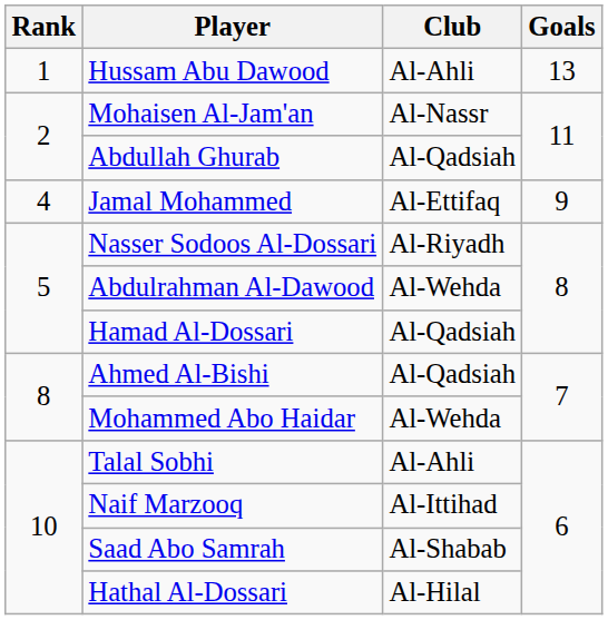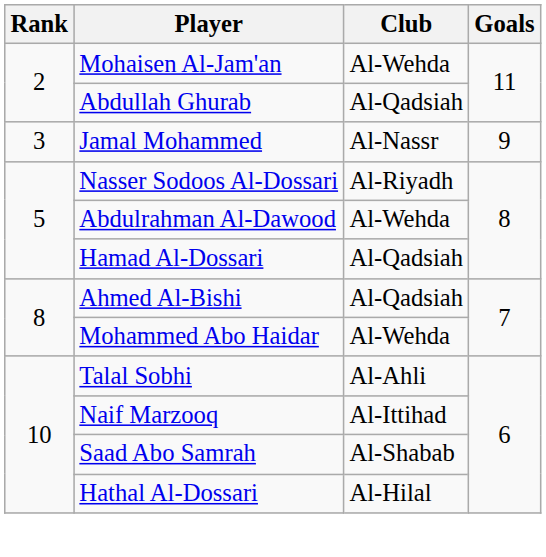 <table class="wikitable" style="text-align:center">
 <tr>
 <th>Rank</th>
 <th>Player</th>
 <th>Club</th>
 <th>Goals</th>
 </tr>
 <tr>
-<td>1</td>
-<td align="left"> <a href='#'>Hussam Abu Dawood</a></td>
-<td align="left">Al-Ahli</td>
-<td>13</td>
-</tr>
-<tr>
 <td rowspan=2>2</td>
 <td align="left"> <a href='#'>Mohaisen Al-Jam'an</a></td>
-<td align="left">Al-Nassr</td>
+<td align="left">Al-Wehda</td>
 <td rowspan=2>11</td>
 </tr>
 <tr>
 <td align="left"> <a href='#'>Abdullah Ghurab</a></td>
 <td align="left">Al-Qadsiah</td>
 </tr>
 <tr>
-<td>4</td>
+<td>3</td>
 <td align="left"> <a href='#'>Jamal Mohammed</a></td>
-<td align="left">Al-Ettifaq</td>
+<td align="left">Al-Nassr</td>
 <td>9</td>
 </tr>
 <tr>
 <td rowspan=3>5</td>
 <td align="left"> <a href='#'>Nasser Sodoos Al-Dossari</a></td>
 <td align="left">Al-Riyadh</td>
 <td rowspan=3>8</td>
 </tr>
 <tr>
 <td align="left"> <a href='#'>Abdulrahman Al-Dawood</a></td>
 <td align="left">Al-Wehda</td>
 </tr>
 <tr>
 <td align="left"> <a href='#'>Hamad Al-Dossari</a></td>
 <td align="left">Al-Qadsiah</td>
 </tr>
 <tr>
 <td rowspan=2>8</td>
 <td align="left"> <a href='#'>Ahmed Al-Bishi</a></td>
 <td align="left">Al-Qadsiah</td>
 <td rowspan=2>7</td>
 </tr>
 <tr>
 <td align="left"> <a href='#'>Mohammed Abo Haidar</a></td>
 <td align="left">Al-Wehda</td>
 </tr>
 <tr>
 <td rowspan=4>10</td>
 <td align="left"> <a href='#'>Talal Sobhi</a></td>
 <td align="left">Al-Ahli</td>
 <td rowspan=4>6</td>
 </tr>
 <tr>
 <td align="left"> <a href='#'>Naif Marzooq</a></td>
 <td align="left">Al-Ittihad</td>
 </tr>
 <tr>
 <td align="left"> <a href='#'>Saad Abo Samrah</a></td>
 <td align="left">Al-Shabab</td>
 </tr>
 <tr>
 <td align="left"> <a href='#'>Hathal Al-Dossari</a></td>
 <td align="left">Al-Hilal</td>
 </tr>
 </table>
